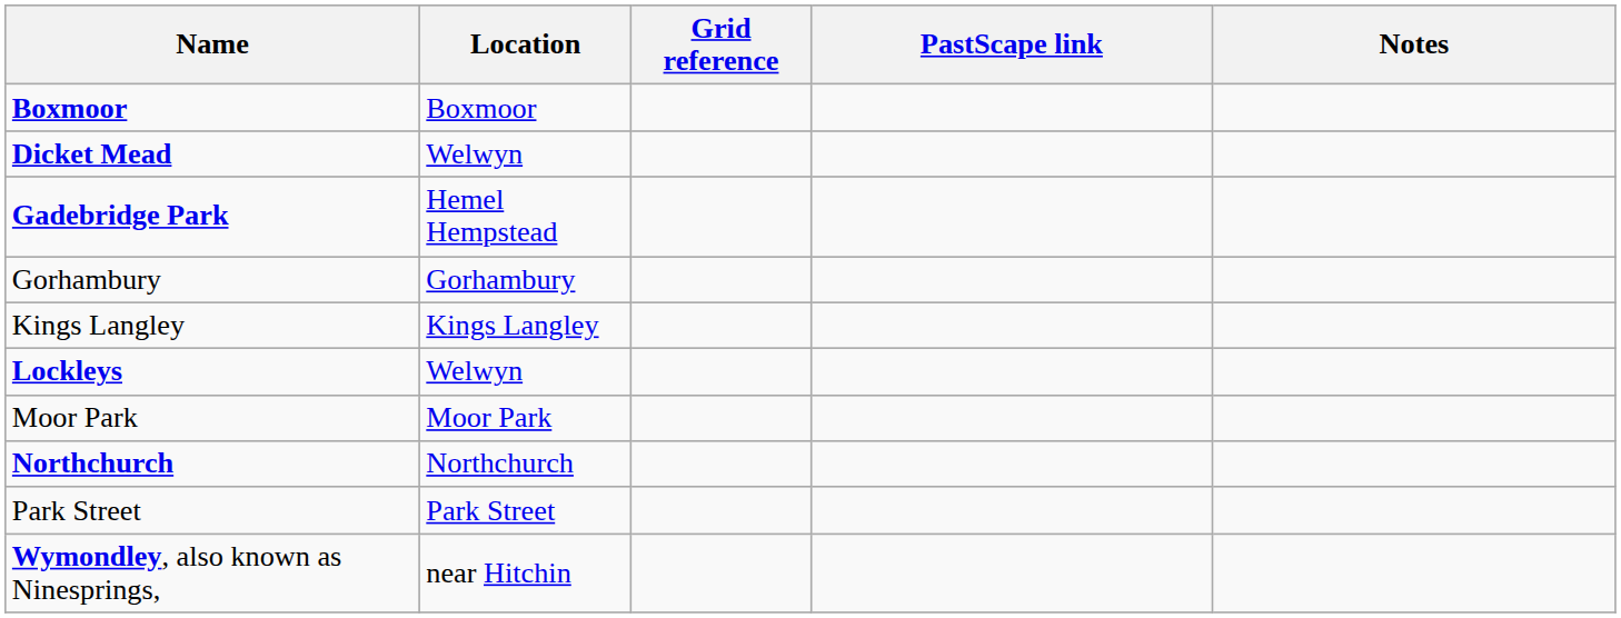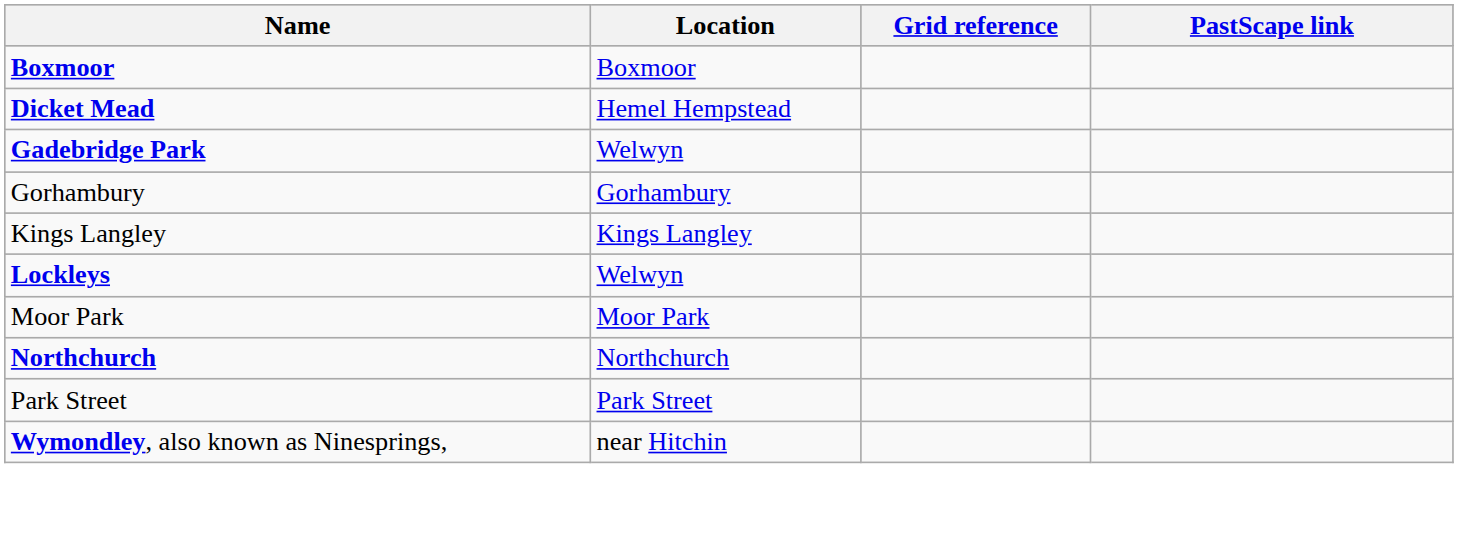 <table class="wikitable sortable" border="1" style="width: 100%">
 <tr>
 <th scope="col">Name</th>
 <th scope="col">Location</th>
 <th scope="col"><a href='#'>Grid reference</a></th>
 <th scope="col" class="unsortable" width="25%"><a href='#'>PastScape link</a></th>
-<th scope="col" class="unsortable" width="25%">Notes</th>
 </tr>
 <tr>
 <td><strong><a href='#'>Boxmoor</a></strong></td>
 <td><a href='#'>Boxmoor</a></td>
 <td></td>
 <td></td>
-<td></td>
 </tr>
 <tr>
 <td><strong><a href='#'>Dicket Mead</a></strong></td>
-<td><a href='#'>Welwyn</a></td>
-<td></td>
+<td><a href='#'>Hemel Hempstead</a></td>
 <td></td>
 <td></td>
 </tr>
 <tr>
 <td><strong><a href='#'>Gadebridge Park</a></strong></td>
-<td><a href='#'>Hemel Hempstead</a></td>
-<td></td>
+<td><a href='#'>Welwyn</a></td>
 <td></td>
 <td></td>
 </tr>
 <tr>
 <td>Gorhambury</td>
 <td><a href='#'>Gorhambury</a></td>
 <td></td>
 <td></td>
-<td></td>
 </tr>
 <tr>
 <td>Kings Langley</td>
 <td><a href='#'>Kings Langley</a></td>
-<td></td>
 <td></td>
 <td></td>
 </tr>
 <tr>
 <td><strong><a href='#'>Lockleys</a></strong></td>
 <td><a href='#'>Welwyn</a></td>
 <td></td>
 <td></td>
-<td></td>
 </tr>
 <tr>
 <td>Moor Park</td>
 <td><a href='#'>Moor Park</a></td>
-<td></td>
 <td></td>
 <td></td>
 </tr>
 <tr>
 <td><strong><a href='#'>Northchurch</a></strong></td>
 <td><a href='#'>Northchurch</a></td>
 <td></td>
 <td></td>
-<td></td>
 </tr>
 <tr>
 <td>Park Street</td>
 <td><a href='#'>Park Street</a></td>
-<td></td>
 <td></td>
 <td></td>
 </tr>
 <tr>
 <td><a href='#'><strong>Wymondley</strong></a>, also known as Ninesprings,</td>
 <td>near <a href='#'>Hitchin</a></td>
 <td></td>
 <td></td>
-<td></td>
 </tr>
 </table>
